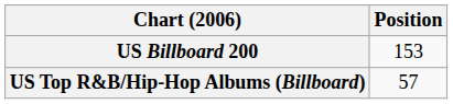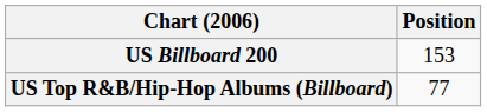 <table class="wikitable sortable plainrowheaders" style="text-align:center">
 <tr>
 <th scope="col">Chart (2006)</th>
 <th scope="col">Position</th>
 </tr>
 <tr>
 <th scope="row">US <em>Billboard</em> 200</th>
 <td>153</td>
 </tr>
 <tr>
 <th scope="row">US Top R&B/Hip-Hop Albums (<em>Billboard</em>)</th>
-<td>57</td>
+<td>77</td>
 </tr>
 </table>
